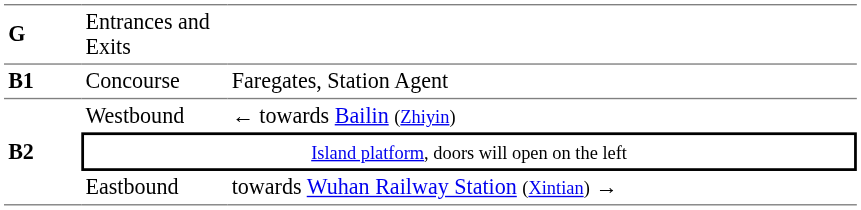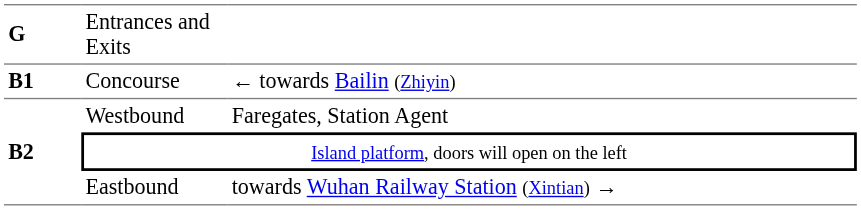 <table table border=0 cellspacing=0 cellpadding=3>
 <tr>
 <td style="border-top:solid 1px gray;border-bottom:solid 0px gray;" width=50><strong>G</strong></td>
 <td style="border-top:solid 1px gray;border-bottom:solid 0px gray;" width=100>Entrances and Exits</td>
 <td style="border-top:solid 1px gray;border-bottom:solid 0px gray;" width=450></td>
 </tr>
 <tr>
 <td style="border-top:solid 1px gray;border-bottom:solid 0px gray;" width=50><strong>B1</strong></td>
 <td style="border-top:solid 1px gray;border-bottom:solid 0px gray;" width=100>Concourse</td>
-<td style="border-top:solid 1px gray;border-bottom:solid 0px gray;" width=450>Faregates, Station Agent</td>
+<td style="border-top:solid 1px gray;border-bottom:solid 0px gray;">←  towards <a href='#'>Bailin</a> <small>(<a href='#'>Zhiyin</a>)</small></td>
 </tr>
 <tr>
 <td style="border-top:solid 1px gray;border-bottom:solid 1px gray;" rowspan=3><strong>B2</strong></td>
 <td style="border-top:solid 1px gray;border-bottom:solid 0px gray;">Westbound</td>
-<td style="border-top:solid 1px gray;border-bottom:solid 0px gray;">←  towards <a href='#'>Bailin</a> <small>(<a href='#'>Zhiyin</a>)</small></td>
+<td style="border-top:solid 1px gray;border-bottom:solid 0px gray;" width=450>Faregates, Station Agent</td>
 </tr>
 <tr>
 <td style="border-right:solid 2px black;border-left:solid 2px black;border-top:solid 2px black;border-bottom:solid 2px black;text-align:center;" colspan=2><small><a href='#'>Island platform</a>, doors will open on the left</small></td>
 </tr>
 <tr>
 <td style="border-bottom:solid 1px gray;">Eastbound</td>
 <td style="border-bottom:solid 1px gray;"> towards <a href='#'>Wuhan Railway Station</a> <small>(<a href='#'>Xintian</a>)</small> →</td>
 </tr>
 </table>
